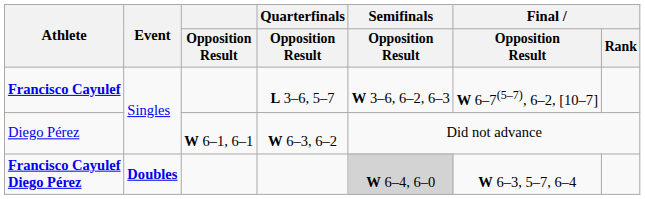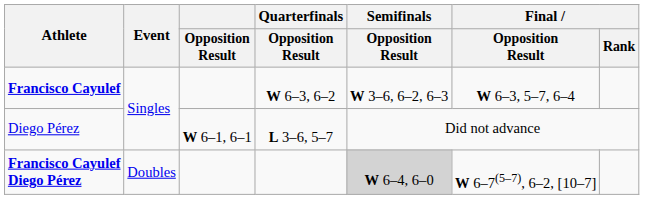 <table class="wikitable" style="font-size:90%;">
 <tr>
 <th rowspan=2>Athlete</th>
 <th rowspan=2>Event</th>
 <th></th>
 <th>Quarterfinals</th>
 <th>Semifinals</th>
 <th colspan=2>Final / </th>
 </tr>
 <tr style="font-size:95%">
 <th>Opposition<br>Result</th>
 <th>Opposition<br>Result</th>
 <th>Opposition<br>Result</th>
 <th>Opposition<br>Result</th>
 <th>Rank</th>
 </tr>
 <tr align=center>
 <td align=left><strong><a href='#'>Francisco Cayulef</a></strong></td>
 <td rowspan=2 align=left><a href='#'>Singles</a></td>
 <td></td>
-<td><br><strong>L</strong> 3–6, 5–7</td>
+<td><br><strong>W</strong> 6–3, 6–2</td>
 <td><br><strong>W</strong> 3–6, 6–2, 6–3</td>
-<td><br><strong>W</strong> 6–7<sup>(5–7)</sup>, 6–2, [10–7]</td>
+<td><br><strong>W</strong> 6–3, 5–7, 6–4</td>
 <td></td>
 </tr>
 <tr align=center>
 <td align=left><a href='#'>Diego Pérez</a></td>
 <td><br><strong>W</strong> 6–1, 6–1</td>
-<td><br><strong>W</strong> 6–3, 6–2</td>
+<td><br><strong>L</strong> 3–6, 5–7</td>
 <td colspan=3>Did not advance</td>
 </tr>
 <tr align=center>
 <td align=left><strong><a href='#'>Francisco Cayulef</a><br><a href='#'>Diego Pérez</a></strong></td>
-<td align=left><strong><a href='#'>Doubles</a></strong></td>
+<td align=left><a href='#'>Doubles</a></td>
 <td></td>
 <td></td>
 <td style="background: lightgrey;"><br><strong>W</strong> 6–4, 6–0</td>
-<td><br><strong>W</strong> 6–3, 5–7, 6–4</td>
+<td><br><strong>W</strong> 6–7<sup>(5–7)</sup>, 6–2, [10–7]</td>
 <td></td>
 </tr>
 </table>
